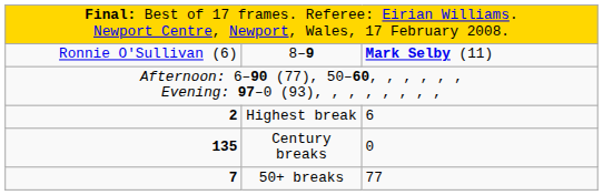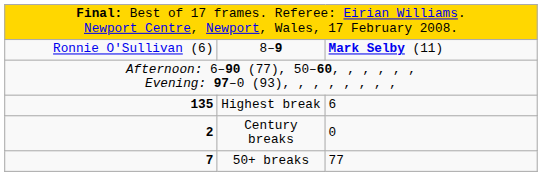 <table class="wikitable" style="font-size: 95%; margin: 1em auto 1em auto;">
 <tr>
 <td colspan="3" align="center" bgcolor="#ffd700"><strong>Final:</strong> Best of 17 frames. Referee: <a href='#'>Eirian Williams</a>.<br><a href='#'>Newport Centre</a>, <a href='#'>Newport</a>, Wales, 17 February 2008.</td>
 </tr>
 <tr>
 <td width="200" align="right"><a href='#'>Ronnie O'Sullivan</a> (6)<br></td>
 <td width="100" align="center">8–<strong>9</strong></td>
 <td width="200"><strong><a href='#'>Mark Selby</a></strong> (11)<br></td>
 </tr>
 <tr>
 <td colspan="3" align="center" style="font-size: 100%"><em>Afternoon:</em> 6–<strong>90</strong> (77), 50–<strong>60</strong>, , , , , ,  <br><em>Evening:</em> <strong>97</strong>–0 (93), , , , , , , , </td>
 </tr>
 <tr>
-<td align="right"><strong>2</strong></td>
+<td align="right"><strong>135</strong></td>
 <td align="center">Highest break</td>
 <td>6</td>
 </tr>
 <tr>
-<td align="right"><strong>135</strong></td>
+<td align="right"><strong>2</strong></td>
 <td align="center">Century breaks</td>
 <td>0</td>
 </tr>
 <tr>
 <td align="right"><strong>7</strong></td>
 <td align="center">50+ breaks</td>
 <td>77</td>
 </tr>
 </table>
